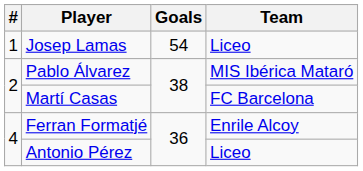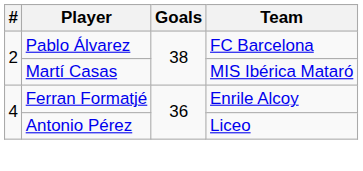 <table class="wikitable">
 <tr>
 <th>#</th>
 <th>Player</th>
 <th>Goals</th>
 <th>Team</th>
 </tr>
 <tr>
-<td>1</td>
-<td> <a href='#'>Josep Lamas</a></td>
-<td style="text-align:center;">54</td>
-<td><a href='#'>Liceo</a></td>
-</tr>
-<tr>
 <td rowspan=2>2</td>
 <td> <a href='#'>Pablo Álvarez</a></td>
 <td rowspan=2 style="text-align:center;">38</td>
-<td><a href='#'>MIS Ibérica Mataró</a></td>
+<td><a href='#'>FC Barcelona</a></td>
 </tr>
 <tr>
 <td> <a href='#'>Martí Casas</a></td>
-<td><a href='#'>FC Barcelona</a></td>
+<td><a href='#'>MIS Ibérica Mataró</a></td>
 </tr>
 <tr>
 <td rowspan=2>4</td>
 <td> <a href='#'>Ferran Formatjé</a></td>
 <td rowspan=2 style="text-align:center;">36</td>
 <td><a href='#'>Enrile Alcoy</a></td>
 </tr>
 <tr>
 <td> <a href='#'>Antonio Pérez</a></td>
 <td><a href='#'>Liceo</a></td>
 </tr>
 </table>
